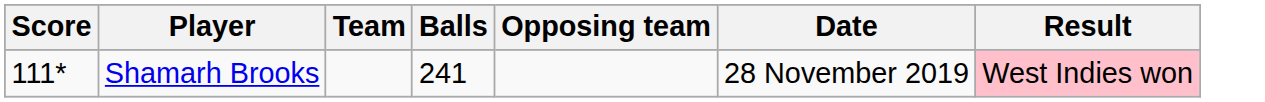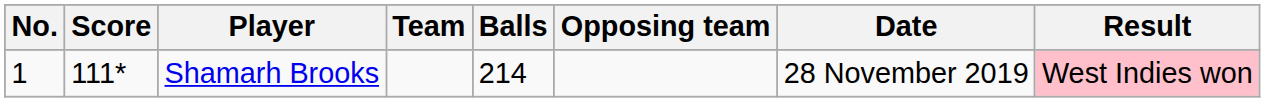 <table class="wikitable">
 <tr>
+<th>No.</th>
 <th>Score</th>
 <th>Player</th>
 <th>Team</th>
 <th>Balls</th>
 <th>Opposing team</th>
 <th>Date</th>
 <th>Result</th>
 </tr>
 <tr>
+<td>1</td>
 <td>111*</td>
 <td><a href='#'>Shamarh Brooks</a></td>
 <td></td>
-<td>241</td>
+<td>214</td>
 <td></td>
 <td>28 November 2019</td>
 <td style="background: pink;">West Indies won</td>
 </tr>
 </table>
